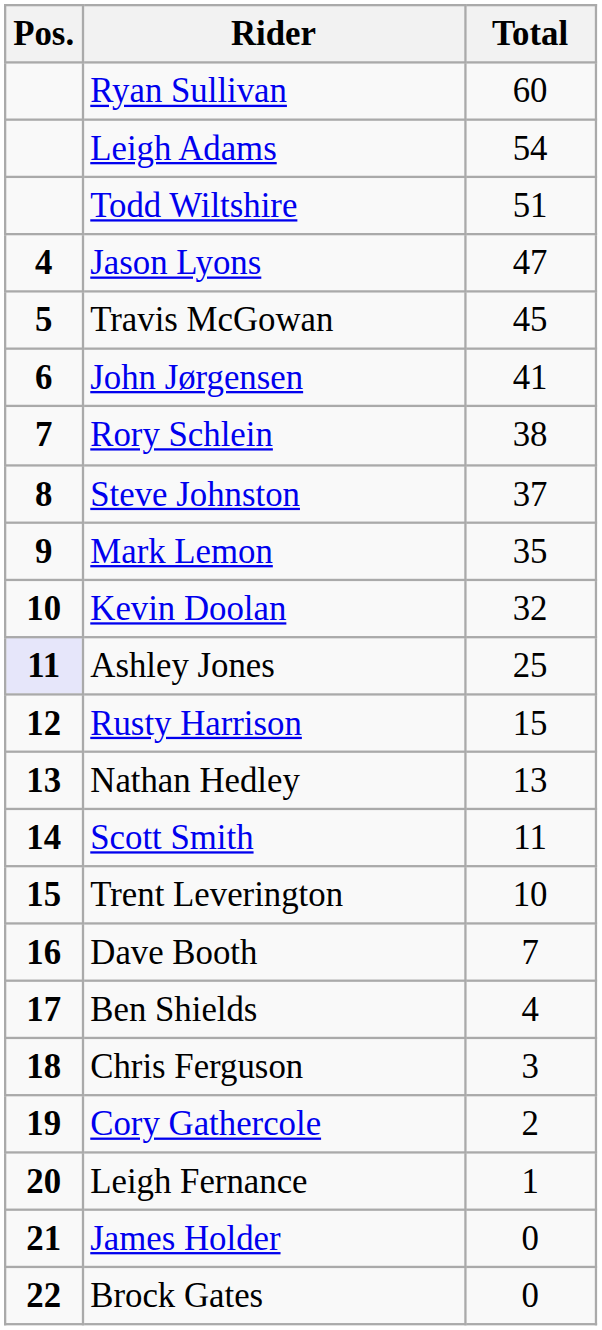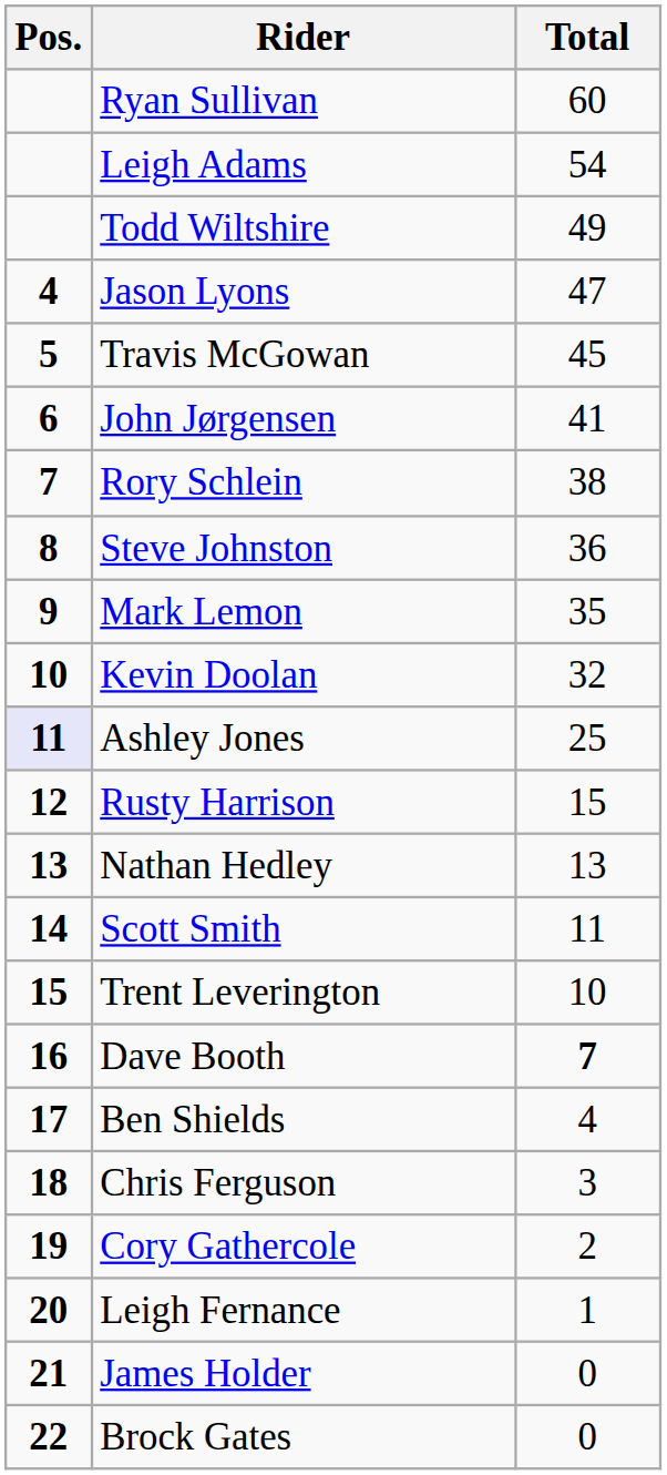 <table class="wikitable" style="font-size: 95%">
 <tr>
 <th width=20px>Pos.</th>
 <th width=160px>Rider</th>
 <th width=50px>Total</th>
 </tr>
 <tr align="center" >
 <td></td>
 <td align="left"><a href='#'>Ryan Sullivan</a></td>
 <td>60</td>
 </tr>
 <tr align="center" >
 <td></td>
 <td align="left"><a href='#'>Leigh Adams</a></td>
 <td>54</td>
 </tr>
 <tr align="center" >
 <td></td>
 <td align="left"><a href='#'>Todd Wiltshire</a></td>
-<td>51</td>
+<td>49</td>
 </tr>
 <tr align="center">
 <td><strong>4</strong></td>
 <td align="left"><a href='#'>Jason Lyons</a></td>
 <td>47</td>
 </tr>
 <tr align="center">
 <td><strong>5</strong></td>
 <td align="left">Travis McGowan</td>
 <td>45</td>
 </tr>
 <tr align="center">
 <td><strong>6</strong></td>
 <td align="left"><a href='#'>John Jørgensen</a></td>
 <td>41</td>
 </tr>
 <tr align="center">
 <td><strong>7</strong></td>
 <td align="left"><a href='#'>Rory Schlein</a></td>
 <td>38</td>
 </tr>
 <tr align="center">
 <td><strong>8</strong></td>
 <td align="left"><a href='#'>Steve Johnston</a></td>
-<td>37</td>
+<td>36</td>
 </tr>
 <tr align="center">
 <td><strong>9</strong></td>
 <td align="left"><a href='#'>Mark Lemon</a></td>
 <td>35</td>
 </tr>
 <tr align="center">
 <td><strong>10</strong></td>
 <td align="left"><a href='#'>Kevin Doolan</a></td>
 <td>32</td>
 </tr>
 <tr align="center">
 <td style="background: lavender;"><strong>11</strong></td>
 <td align="left">Ashley Jones</td>
 <td>25</td>
 </tr>
 <tr align="center">
 <td><strong>12</strong></td>
 <td align="left"><a href='#'>Rusty Harrison</a></td>
 <td>15</td>
 </tr>
 <tr align="center">
 <td><strong>13</strong></td>
 <td align="left">Nathan Hedley</td>
 <td>13</td>
 </tr>
 <tr align="center">
 <td><strong>14</strong></td>
 <td align="left"><a href='#'>Scott Smith</a></td>
 <td>11</td>
 </tr>
 <tr align="center">
 <td><strong>15</strong></td>
 <td align="left">Trent Leverington</td>
 <td>10</td>
 </tr>
 <tr align="center">
 <td><strong>16</strong></td>
 <td align="left">Dave Booth</td>
-<td>7</td>
+<td><strong>7</strong></td>
 </tr>
 <tr align="center">
 <td><strong>17</strong></td>
 <td align="left">Ben Shields</td>
 <td>4</td>
 </tr>
 <tr align="center">
 <td><strong>18</strong></td>
 <td align="left">Chris Ferguson</td>
 <td>3</td>
 </tr>
 <tr align="center">
 <td><strong>19</strong></td>
 <td align="left"><a href='#'>Cory Gathercole</a></td>
 <td>2</td>
 </tr>
 <tr align="center">
 <td><strong>20</strong></td>
 <td align="left">Leigh Fernance</td>
 <td>1</td>
 </tr>
 <tr align="center">
 <td><strong>21</strong></td>
 <td align="left"><a href='#'>James Holder</a></td>
 <td>0</td>
 </tr>
 <tr align="center">
 <td><strong>22</strong></td>
 <td align="left">Brock Gates</td>
 <td>0</td>
 </tr>
 </table>
